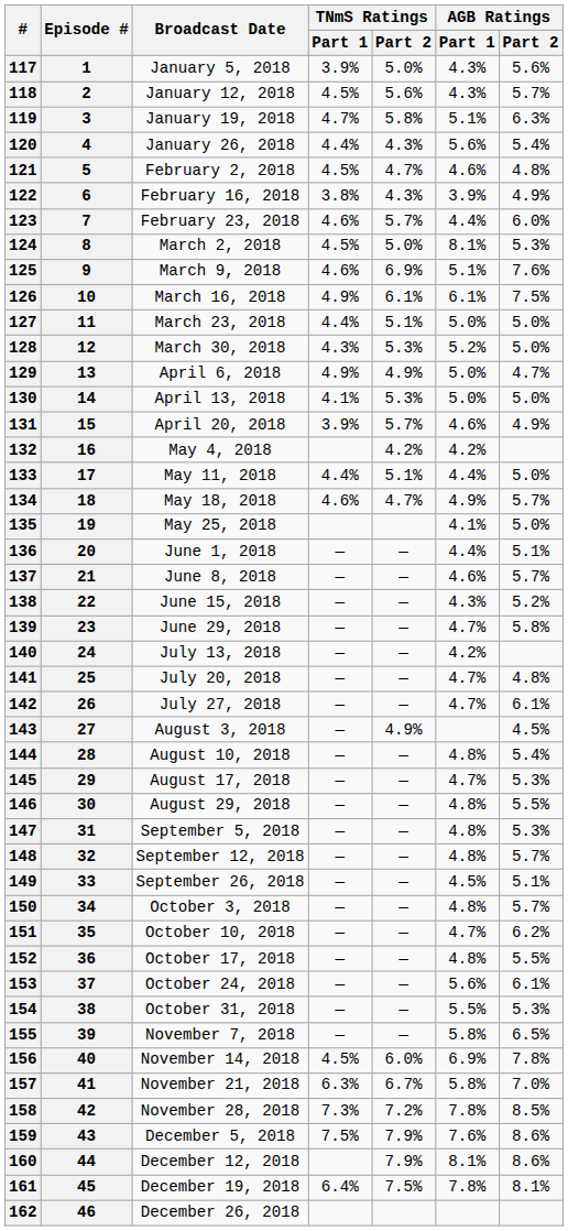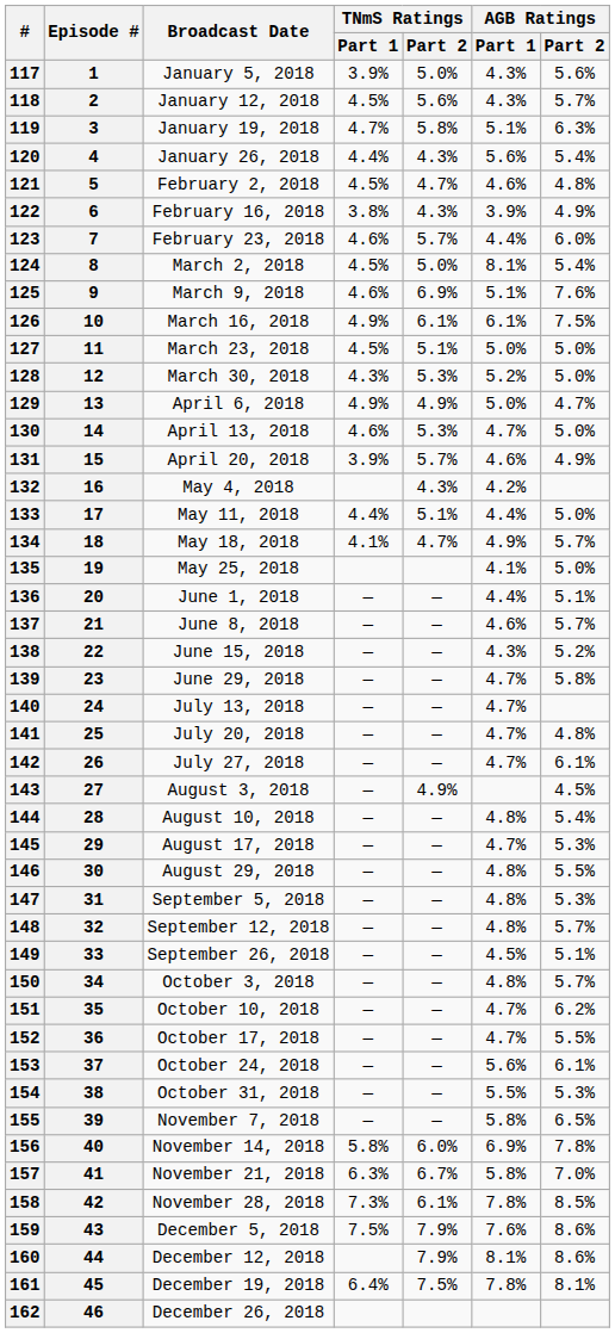 <table class="wikitable sortable" style="text-align:center;">
 <tr>
 <th rowspan=2>#</th>
 <th rowspan=2>Episode #</th>
 <th rowspan=2>Broadcast Date</th>
 <th colspan=2>TNmS Ratings</th>
 <th colspan=2>AGB Ratings</th>
 </tr>
 <tr>
 <th>Part 1</th>
 <th>Part 2</th>
 <th>Part 1</th>
 <th>Part 2</th>
 </tr>
 <tr>
 <th>117</th>
 <th>1</th>
 <td>January 5, 2018</td>
 <td>3.9%</td>
 <td>5.0%</td>
 <td>4.3%</td>
 <td>5.6%</td>
 </tr>
 <tr>
 <th>118</th>
 <th>2</th>
 <td>January 12, 2018</td>
 <td>4.5%</td>
 <td>5.6%</td>
 <td>4.3%</td>
 <td>5.7%</td>
 </tr>
 <tr>
 <th>119</th>
 <th>3</th>
 <td>January 19, 2018</td>
 <td>4.7%</td>
 <td>5.8%</td>
 <td>5.1%</td>
 <td>6.3%</td>
 </tr>
 <tr>
 <th>120</th>
 <th>4</th>
 <td>January 26, 2018</td>
 <td>4.4%</td>
 <td>4.3%</td>
 <td>5.6%</td>
 <td>5.4%</td>
 </tr>
 <tr>
 <th>121</th>
 <th>5</th>
 <td>February 2, 2018</td>
 <td>4.5%</td>
 <td>4.7%</td>
 <td>4.6%</td>
 <td>4.8%</td>
 </tr>
 <tr>
 <th>122</th>
 <th>6</th>
 <td>February 16, 2018</td>
 <td>3.8%</td>
 <td>4.3%</td>
 <td>3.9%</td>
 <td>4.9%</td>
 </tr>
 <tr>
 <th>123</th>
 <th>7</th>
 <td>February 23, 2018</td>
 <td>4.6%</td>
 <td>5.7%</td>
 <td>4.4%</td>
 <td>6.0%</td>
 </tr>
 <tr>
 <th>124</th>
 <th>8</th>
 <td>March 2, 2018</td>
 <td>4.5%</td>
 <td>5.0%</td>
 <td>8.1%</td>
-<td>5.3%</td>
+<td>5.4%</td>
 </tr>
 <tr>
 <th>125</th>
 <th>9</th>
 <td>March 9, 2018</td>
 <td>4.6%</td>
 <td>6.9%</td>
 <td>5.1%</td>
 <td>7.6%</td>
 </tr>
 <tr>
 <th>126</th>
 <th>10</th>
 <td>March 16, 2018</td>
 <td>4.9%</td>
 <td>6.1%</td>
 <td>6.1%</td>
 <td>7.5%</td>
 </tr>
 <tr>
 <th>127</th>
 <th>11</th>
 <td>March 23, 2018</td>
-<td>4.4%</td>
+<td>4.5%</td>
 <td>5.1%</td>
 <td>5.0%</td>
 <td>5.0%</td>
 </tr>
 <tr>
 <th>128</th>
 <th>12</th>
 <td>March 30, 2018</td>
 <td>4.3%</td>
 <td>5.3%</td>
 <td>5.2%</td>
 <td>5.0%</td>
 </tr>
 <tr>
 <th>129</th>
 <th>13</th>
 <td>April 6, 2018</td>
 <td>4.9%</td>
 <td>4.9%</td>
 <td>5.0%</td>
 <td>4.7%</td>
 </tr>
 <tr>
 <th>130</th>
 <th>14</th>
 <td>April 13, 2018</td>
-<td>4.1%</td>
+<td>4.6%</td>
 <td>5.3%</td>
-<td>5.0%</td>
+<td>4.7%</td>
 <td>5.0%</td>
 </tr>
 <tr>
 <th>131</th>
 <th>15</th>
 <td>April 20, 2018</td>
 <td>3.9%</td>
 <td>5.7%</td>
 <td>4.6%</td>
 <td>4.9%</td>
 </tr>
 <tr>
 <th>132</th>
 <th>16</th>
 <td>May 4, 2018</td>
 <td></td>
-<td>4.2%</td>
+<td>4.3%</td>
 <td>4.2%</td>
 <td></td>
 </tr>
 <tr>
 <th>133</th>
 <th>17</th>
 <td>May 11, 2018</td>
 <td>4.4%</td>
 <td>5.1%</td>
 <td>4.4%</td>
 <td>5.0%</td>
 </tr>
 <tr>
 <th>134</th>
 <th>18</th>
 <td>May 18, 2018</td>
-<td>4.6%</td>
+<td>4.1%</td>
 <td>4.7%</td>
 <td>4.9%</td>
 <td>5.7%</td>
 </tr>
 <tr>
 <th>135</th>
 <th>19</th>
 <td>May 25, 2018</td>
 <td></td>
 <td></td>
 <td>4.1%</td>
 <td>5.0%</td>
 </tr>
 <tr>
 <th>136</th>
 <th>20</th>
 <td>June 1, 2018</td>
 <td>—</td>
 <td>—</td>
 <td>4.4%</td>
 <td>5.1%</td>
 </tr>
 <tr>
 <th>137</th>
 <th>21</th>
 <td>June 8, 2018</td>
 <td>—</td>
 <td>—</td>
 <td>4.6%</td>
 <td>5.7%</td>
 </tr>
 <tr>
 <th>138</th>
 <th>22</th>
 <td>June 15, 2018</td>
 <td>—</td>
 <td>—</td>
 <td>4.3%</td>
 <td>5.2%</td>
 </tr>
 <tr>
 <th>139</th>
 <th>23</th>
 <td>June 29, 2018</td>
 <td>—</td>
 <td>—</td>
 <td>4.7%</td>
 <td>5.8%</td>
 </tr>
 <tr>
 <th>140</th>
 <th>24</th>
 <td>July 13, 2018</td>
 <td>—</td>
 <td>—</td>
-<td>4.2%</td>
+<td>4.7%</td>
 <td></td>
 </tr>
 <tr>
 <th>141</th>
 <th>25</th>
 <td>July 20, 2018</td>
 <td>—</td>
 <td>—</td>
 <td>4.7%</td>
 <td>4.8%</td>
 </tr>
 <tr>
 <th>142</th>
 <th>26</th>
 <td>July 27, 2018</td>
 <td>—</td>
 <td>—</td>
 <td>4.7%</td>
 <td>6.1%</td>
 </tr>
 <tr>
 <th>143</th>
 <th>27</th>
 <td>August 3, 2018</td>
 <td>—</td>
 <td>4.9%</td>
 <td></td>
 <td>4.5%</td>
 </tr>
 <tr>
 <th>144</th>
 <th>28</th>
 <td>August 10, 2018</td>
 <td>—</td>
 <td>—</td>
 <td>4.8%</td>
 <td>5.4%</td>
 </tr>
 <tr>
 <th>145</th>
 <th>29</th>
 <td>August 17, 2018</td>
 <td>—</td>
 <td>—</td>
 <td>4.7%</td>
 <td>5.3%</td>
 </tr>
 <tr>
 <th>146</th>
 <th>30</th>
 <td>August 29, 2018</td>
 <td>—</td>
 <td>—</td>
 <td>4.8%</td>
 <td>5.5%</td>
 </tr>
 <tr>
 <th>147</th>
 <th>31</th>
 <td>September 5, 2018</td>
 <td>—</td>
 <td>—</td>
 <td>4.8%</td>
 <td>5.3%</td>
 </tr>
 <tr>
 <th>148</th>
 <th>32</th>
 <td>September 12, 2018</td>
 <td>—</td>
 <td>—</td>
 <td>4.8%</td>
 <td>5.7%</td>
 </tr>
 <tr>
 <th>149</th>
 <th>33</th>
 <td>September 26, 2018</td>
 <td>—</td>
 <td>—</td>
 <td>4.5%</td>
 <td>5.1%</td>
 </tr>
 <tr>
 <th>150</th>
 <th>34</th>
 <td>October 3, 2018</td>
 <td>—</td>
 <td>—</td>
 <td>4.8%</td>
 <td>5.7%</td>
 </tr>
 <tr>
 <th>151</th>
 <th>35</th>
 <td>October 10, 2018</td>
 <td>—</td>
 <td>—</td>
 <td>4.7%</td>
 <td>6.2%</td>
 </tr>
 <tr>
 <th>152</th>
 <th>36</th>
 <td>October 17, 2018</td>
 <td>—</td>
 <td>—</td>
-<td>4.8%</td>
+<td>4.7%</td>
 <td>5.5%</td>
 </tr>
 <tr>
 <th>153</th>
 <th>37</th>
 <td>October 24, 2018</td>
 <td>—</td>
 <td>—</td>
 <td>5.6%</td>
 <td>6.1%</td>
 </tr>
 <tr>
 <th>154</th>
 <th>38</th>
 <td>October 31, 2018</td>
 <td>—</td>
 <td>—</td>
 <td>5.5%</td>
 <td>5.3%</td>
 </tr>
 <tr>
 <th>155</th>
 <th>39</th>
 <td>November 7, 2018</td>
 <td>—</td>
 <td>—</td>
 <td>5.8%</td>
 <td>6.5%</td>
 </tr>
 <tr>
 <th>156</th>
 <th>40</th>
 <td>November 14, 2018</td>
-<td>4.5%</td>
+<td>5.8%</td>
 <td>6.0%</td>
 <td>6.9%</td>
 <td>7.8%</td>
 </tr>
 <tr>
 <th>157</th>
 <th>41</th>
 <td>November 21, 2018</td>
 <td>6.3%</td>
 <td>6.7%</td>
 <td>5.8%</td>
 <td>7.0%</td>
 </tr>
 <tr>
 <th>158</th>
 <th>42</th>
 <td>November 28, 2018</td>
 <td>7.3%</td>
-<td>7.2%</td>
+<td>6.1%</td>
 <td>7.8%</td>
 <td>8.5%</td>
 </tr>
 <tr>
 <th>159</th>
 <th>43</th>
 <td>December 5, 2018</td>
 <td>7.5%</td>
 <td>7.9%</td>
 <td>7.6%</td>
 <td>8.6%</td>
 </tr>
 <tr>
 <th>160</th>
 <th>44</th>
 <td>December 12, 2018</td>
 <td></td>
 <td>7.9%</td>
 <td>8.1%</td>
 <td>8.6%</td>
 </tr>
 <tr>
 <th>161</th>
 <th>45</th>
 <td>December 19, 2018</td>
 <td>6.4%</td>
 <td>7.5%</td>
 <td>7.8%</td>
 <td>8.1%</td>
 </tr>
 <tr>
 <th>162</th>
 <th>46</th>
 <td>December 26, 2018</td>
 <td></td>
 <td></td>
 <td></td>
 <td></td>
 </tr>
 </table>
